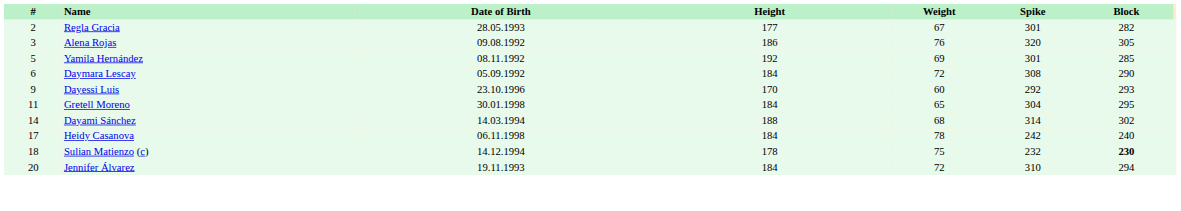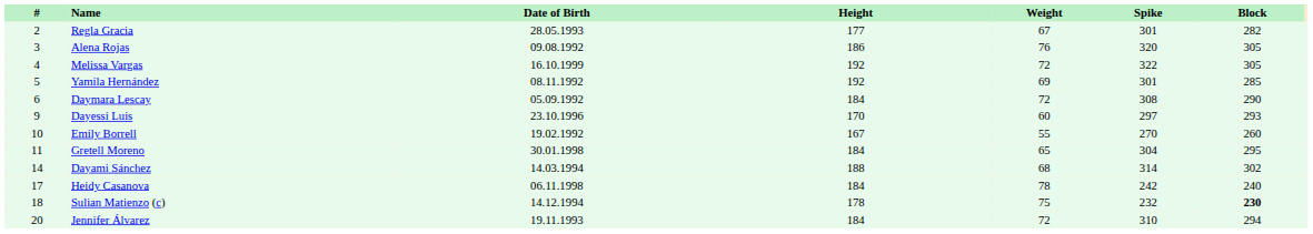 <table border=0 cellpadding=2 cellspacing=0  |- bgcolor=#FFECCE style="text-align:center; font-size:90%;" width=100%>
 <tr bgcolor=#BBF0C9>
 <th width=5%>#</th>
 <th width=25% align=left>Name</th>
 <th width=25%>Date of Birth</th>
 <th width=21%>Height</th>
 <th width=8%>Weight</th>
 <th width=8%>Spike</th>
 <th width=8%>Block</th>
 </tr>
 <tr bgcolor=#E7FAEC>
 <td>2</td>
 <td align=left><a href='#'>Regla Gracia</a></td>
 <td>28.05.1993</td>
 <td>177</td>
 <td>67</td>
 <td>301</td>
 <td>282</td>
 <td></td>
 </tr>
 <tr bgcolor=#E7FAEC>
 <td>3</td>
 <td align=left><a href='#'>Alena Rojas</a></td>
 <td>09.08.1992</td>
 <td>186</td>
 <td>76</td>
 <td>320</td>
 <td>305</td>
 <td></td>
 </tr>
 <tr bgcolor=#E7FAEC>
+<td>4</td>
+<td align=left><a href='#'>Melissa Vargas</a></td>
+<td>16.10.1999</td>
+<td>192</td>
+<td>72</td>
+<td>322</td>
+<td>305</td>
+<td></td>
+</tr>
+<tr bgcolor=#E7FAEC>
 <td>5</td>
 <td align=left><a href='#'>Yamila Hernández</a></td>
 <td>08.11.1992</td>
 <td>192</td>
 <td>69</td>
 <td>301</td>
 <td>285</td>
 <td></td>
 </tr>
 <tr bgcolor=#E7FAEC>
 <td>6</td>
 <td align=left><a href='#'>Daymara Lescay</a></td>
 <td>05.09.1992</td>
 <td>184</td>
 <td>72</td>
 <td>308</td>
 <td>290</td>
 <td></td>
 </tr>
 <tr bgcolor=#E7FAEC>
 <td>9</td>
 <td align=left><a href='#'>Dayessi Luis</a></td>
 <td>23.10.1996</td>
 <td>170</td>
 <td>60</td>
-<td>292</td>
+<td>297</td>
 <td>293</td>
+<td></td>
+</tr>
+<tr bgcolor=#E7FAEC>
+<td>10</td>
+<td align=left><a href='#'>Emily Borrell</a></td>
+<td>19.02.1992</td>
+<td>167</td>
+<td>55</td>
+<td>270</td>
+<td>260</td>
 <td></td>
 </tr>
 <tr bgcolor=#E7FAEC>
 <td>11</td>
 <td align=left><a href='#'>Gretell Moreno</a></td>
 <td>30.01.1998</td>
 <td>184</td>
 <td>65</td>
 <td>304</td>
 <td>295</td>
 <td></td>
 </tr>
 <tr bgcolor=#E7FAEC>
 <td>14</td>
 <td align=left><a href='#'>Dayami Sánchez</a></td>
 <td>14.03.1994</td>
 <td>188</td>
 <td>68</td>
 <td>314</td>
 <td>302</td>
 <td></td>
 </tr>
 <tr bgcolor=#E7FAEC>
 <td>17</td>
 <td align=left><a href='#'>Heidy Casanova</a></td>
 <td>06.11.1998</td>
 <td>184</td>
 <td>78</td>
 <td>242</td>
 <td>240</td>
 <td></td>
 </tr>
 <tr bgcolor=#E7FAEC>
 <td>18</td>
 <td align=left><a href='#'>Sulian Matienzo</a> (<a href='#'>c</a>)</td>
 <td>14.12.1994</td>
 <td>178</td>
 <td>75</td>
 <td>232</td>
 <td><strong>230</strong></td>
 <td></td>
 </tr>
 <tr bgcolor=#E7FAEC>
 <td>20</td>
 <td align=left><a href='#'>Jennifer Álvarez</a></td>
 <td>19.11.1993</td>
 <td>184</td>
 <td>72</td>
 <td>310</td>
 <td>294</td>
 <td></td>
 </tr>
 </table>
